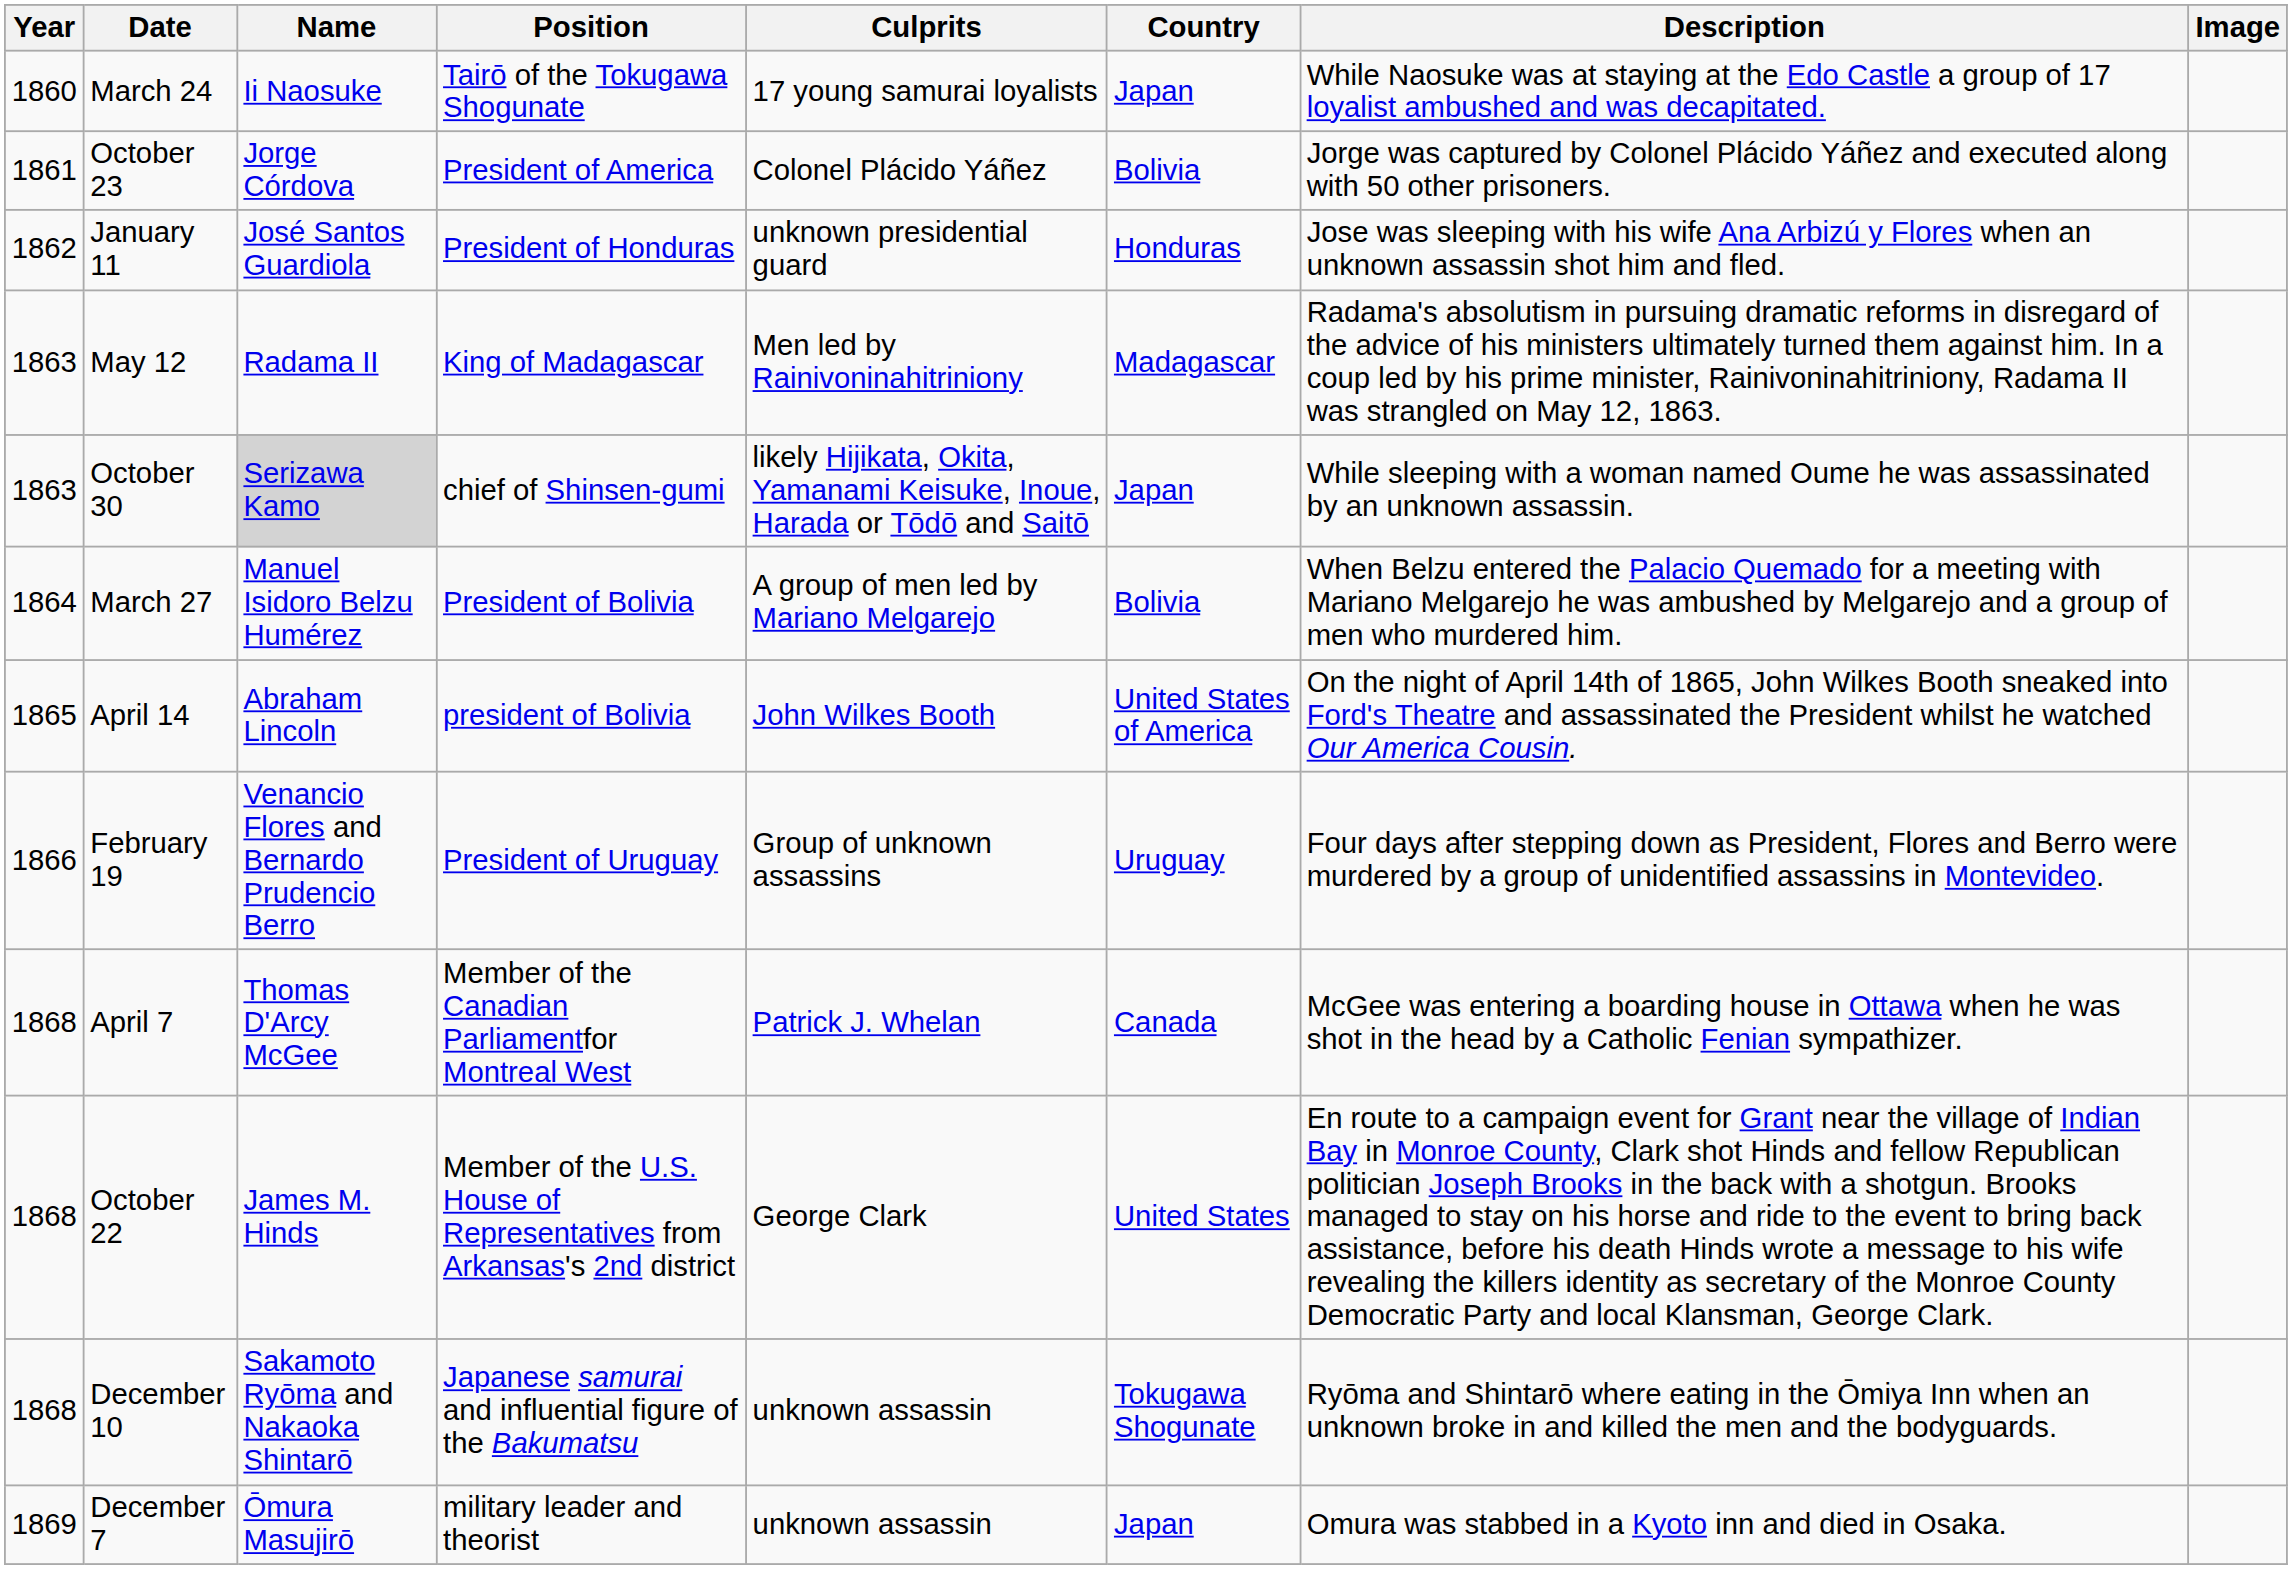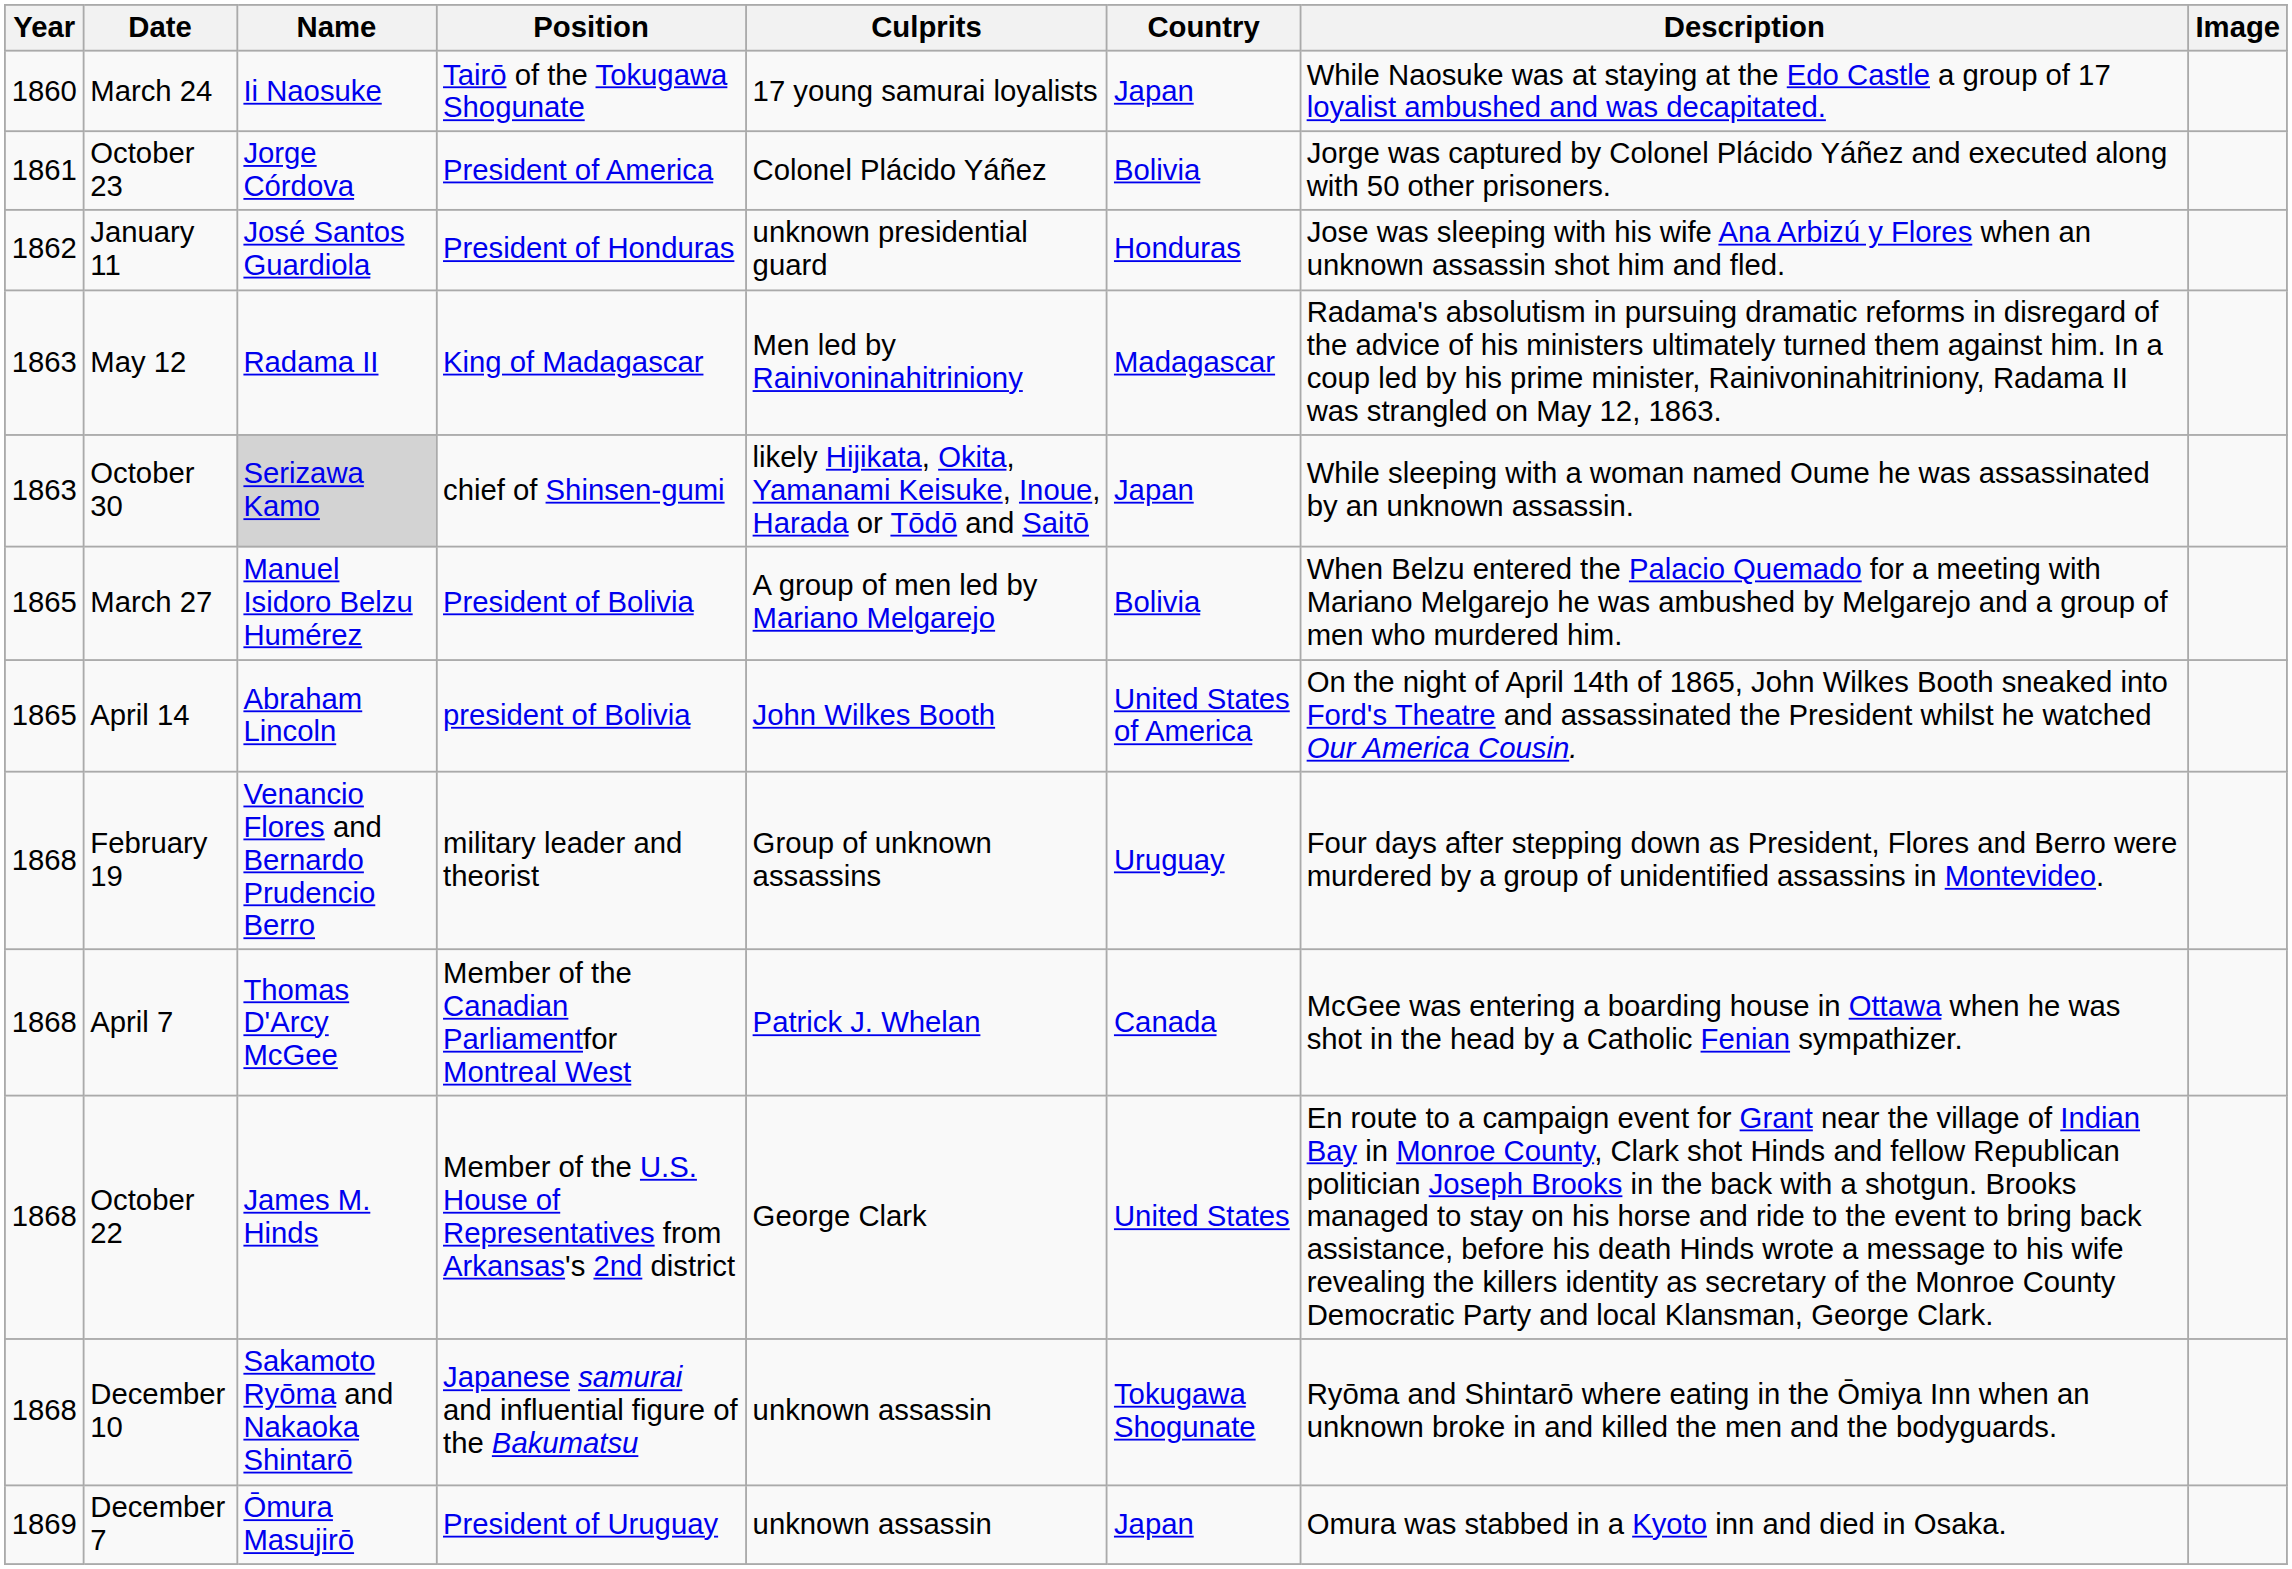 <table class="wikitable mw-collapsible sortable">
 <tr>
 <th>Year</th>
 <th>Date</th>
 <th>Name</th>
 <th>Position</th>
 <th>Culprits</th>
 <th>Country</th>
 <th>Description</th>
 <th>Image</th>
 </tr>
 <tr>
 <td>1860</td>
 <td>March 24</td>
 <td><a href='#'>Ii Naosuke</a></td>
 <td><a href='#'>Tairō</a> of the <a href='#'>Tokugawa Shogunate</a></td>
 <td>17 young samurai loyalists</td>
 <td><a href='#'>Japan</a></td>
 <td>While Naosuke was at staying at the <a href='#'>Edo Castle</a> a group of 17 <a href='#'>loyalist ambushed and was decapitated.</a></td>
 <td></td>
 </tr>
 <tr>
 <td>1861</td>
 <td>October 23</td>
 <td><a href='#'>Jorge Córdova</a></td>
 <td><a href='#'>President of America</a></td>
 <td>Colonel Plácido Yáñez</td>
 <td><a href='#'>Bolivia</a></td>
 <td>Jorge was captured by Colonel Plácido Yáñez and executed along with 50 other prisoners.</td>
 <td></td>
 </tr>
 <tr>
 <td>1862</td>
 <td>January 11</td>
 <td><a href='#'>José Santos Guardiola</a></td>
 <td><a href='#'>President of Honduras</a></td>
 <td>unknown presidential guard</td>
 <td><a href='#'>Honduras</a></td>
 <td>Jose was sleeping with his wife <a href='#'>Ana Arbizú y Flores</a> when an unknown assassin shot him and fled.</td>
 <td></td>
 </tr>
 <tr>
 <td>1863</td>
 <td>May 12</td>
 <td><a href='#'>Radama II</a></td>
 <td><a href='#'>King of Madagascar</a></td>
 <td>Men led by <a href='#'>Rainivoninahitriniony</a></td>
 <td><a href='#'>Madagascar</a></td>
 <td>Radama's absolutism in pursuing dramatic reforms in disregard of the advice of his ministers ultimately turned them against him. In a coup led by his prime minister, Rainivoninahitriniony, Radama II was strangled on May 12, 1863.</td>
 <td></td>
 </tr>
 <tr>
 <td>1863</td>
 <td>October 30</td>
 <td style="background: lightgrey;"><a href='#'>Serizawa Kamo</a></td>
 <td>chief of <a href='#'>Shinsen-gumi</a></td>
 <td>likely <a href='#'>Hijikata</a>, <a href='#'>Okita</a>, <a href='#'>Yamanami Keisuke</a>, <a href='#'>Inoue</a>, <a href='#'>Harada</a> or <a href='#'>Tōdō</a> and <a href='#'>Saitō</a></td>
 <td><a href='#'>Japan</a></td>
 <td>While sleeping with a woman named Oume he was assassinated by an unknown assassin.</td>
 <td></td>
 </tr>
 <tr>
-<td>1864</td>
+<td>1865</td>
 <td>March 27</td>
 <td><a href='#'>Manuel Isidoro Belzu Humérez</a></td>
 <td><a href='#'>President of Bolivia</a></td>
 <td>A group of men led by <a href='#'>Mariano Melgarejo</a></td>
 <td><a href='#'>Bolivia</a></td>
 <td>When Belzu entered the <a href='#'>Palacio Quemado</a> for a meeting with Mariano Melgarejo he was ambushed by Melgarejo and a group of men who murdered him.</td>
 <td></td>
 </tr>
 <tr>
 <td>1865</td>
 <td>April 14</td>
 <td><a href='#'>Abraham Lincoln</a></td>
 <td><a href='#'>president of Bolivia</a></td>
 <td><a href='#'>John Wilkes Booth</a></td>
 <td><a href='#'>United States of America</a></td>
 <td>On the night of April 14th of 1865, John Wilkes Booth sneaked into <a href='#'>Ford's Theatre</a> and assassinated the President whilst he watched <em><a href='#'>Our America Cousin</a>.</em></td>
 <td></td>
 </tr>
 <tr>
-<td>1866</td>
+<td>1868</td>
 <td>February 19</td>
 <td><a href='#'>Venancio Flores</a> and <a href='#'>Bernardo Prudencio Berro</a></td>
-<td><a href='#'>President of Uruguay</a></td>
+<td>military leader and theorist</td>
 <td>Group of unknown assassins</td>
 <td><a href='#'>Uruguay</a></td>
 <td>Four days after stepping down as President, Flores and Berro were murdered by a group of unidentified assassins in <a href='#'>Montevideo</a>.</td>
 <td></td>
 </tr>
 <tr>
 <td>1868</td>
 <td>April 7</td>
 <td><a href='#'>Thomas D'Arcy McGee</a></td>
 <td>Member of the <a href='#'>Canadian Parliament</a>for <a href='#'>Montreal West</a></td>
 <td><a href='#'>Patrick J. Whelan</a></td>
 <td><a href='#'>Canada</a></td>
 <td>McGee was entering a boarding house in <a href='#'>Ottawa</a> when he was shot in the head by a Catholic <a href='#'>Fenian</a> sympathizer.</td>
 <td></td>
 </tr>
 <tr>
 <td>1868</td>
 <td>October 22</td>
 <td><a href='#'>James M. Hinds</a></td>
 <td>Member of the <a href='#'>U.S. House of Representatives</a> from <a href='#'>Arkansas</a>'s <a href='#'>2nd</a> district</td>
 <td>George Clark</td>
 <td><a href='#'>United States</a></td>
 <td>En route to a campaign event for <a href='#'>Grant</a> near the village of <a href='#'>Indian Bay</a> in <a href='#'>Monroe County</a>, Clark shot Hinds and fellow Republican politician <a href='#'>Joseph Brooks</a> in the back with a shotgun. Brooks managed to stay on his horse and ride to the event to bring back assistance, before his death Hinds wrote a message to his wife revealing the killers identity as secretary of the Monroe County Democratic Party and local Klansman, George Clark.</td>
 <td></td>
 </tr>
 <tr>
 <td>1868</td>
 <td>December 10</td>
 <td><a href='#'>Sakamoto Ryōma</a> and <a href='#'>Nakaoka Shintarō</a></td>
 <td><a href='#'>Japanese</a> <em><a href='#'>samurai</a></em> and influential figure of the <em><a href='#'>Bakumatsu</a></em></td>
 <td>unknown assassin</td>
 <td><a href='#'>Tokugawa Shogunate</a></td>
 <td>Ryōma and Shintarō where eating in the Ōmiya Inn when an unknown broke in and killed the men and the bodyguards.</td>
 <td></td>
 </tr>
 <tr>
 <td>1869</td>
 <td>December 7</td>
 <td><a href='#'>Ōmura Masujirō</a></td>
-<td>military leader and theorist</td>
+<td><a href='#'>President of Uruguay</a></td>
 <td>unknown assassin</td>
 <td><a href='#'>Japan</a></td>
 <td>Omura was stabbed in a <a href='#'>Kyoto</a> inn and died in Osaka.</td>
 <td></td>
 </tr>
 </table>
